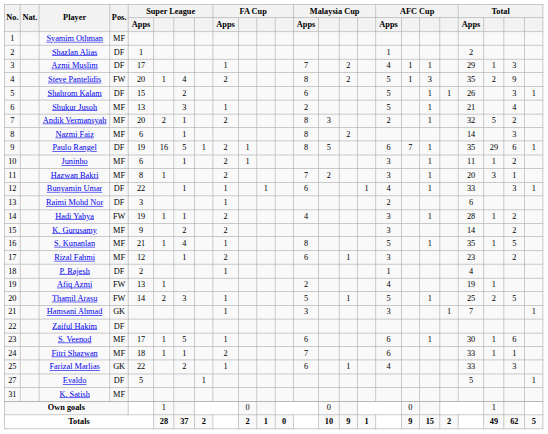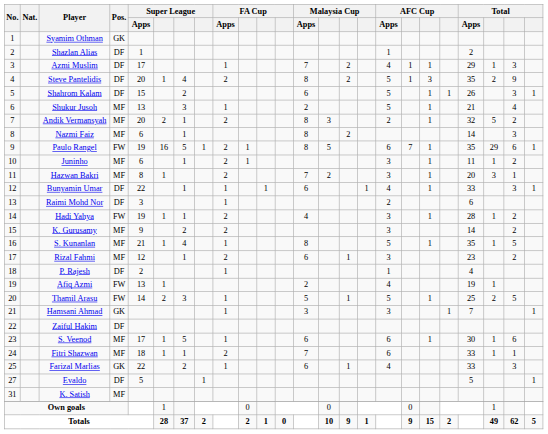 <table class="wikitable sortable alternance" style="text-align:center; width:100%; font-size:85%">
 <tr>
 <th rowspan="2" style="width:5px;"><strong>No.</strong></th>
 <th rowspan="2" style="width:5px;"><strong>Nat.</strong></th>
 <th rowspan="2" scope="col" style="width:150px;"><strong>Player</strong></th>
 <th rowspan="2" style="width:5px;"><strong>Pos.</strong></th>
 <th colspan="4"><strong>Super League</strong></th>
 <th colspan="4"><strong>FA Cup</strong></th>
 <th colspan="4"><strong>Malaysia Cup</strong></th>
 <th colspan="4"><strong>AFC Cup</strong></th>
 <th colspan="4"><strong>Total</strong></th>
 </tr>
 <tr style="text-align:center;">
 <th width=40><strong>Apps</strong></th>
 <th width=40></th>
 <th width=40></th>
 <th width=40></th>
 <th width=40><strong>Apps</strong></th>
 <th width=40></th>
 <th width=40></th>
 <th width=40></th>
 <th width=40><strong>Apps</strong></th>
 <th width=40></th>
 <th width=40></th>
 <th width=40></th>
 <th width=40><strong>Apps</strong></th>
 <th width=40></th>
 <th width=40></th>
 <th width=40></th>
 <th width=40><strong>Apps</strong></th>
 <th width=40></th>
 <th width=40></th>
 <th width=40></th>
 </tr>
 <tr>
 <td>1</td>
 <td></td>
 <td><a href='#'>Syamim Othman</a></td>
-<td>MF</td>
+<td>GK</td>
 <td></td>
 <td></td>
 <td></td>
 <td></td>
 <td></td>
 <td></td>
 <td></td>
 <td></td>
 <td></td>
 <td></td>
 <td></td>
 <td></td>
 <td></td>
 <td></td>
 <td></td>
 <td></td>
 <td></td>
 <td></td>
 <td></td>
 <td></td>
 </tr>
 <tr>
 <td>2</td>
 <td></td>
 <td><a href='#'>Shazlan Alias</a></td>
 <td>DF</td>
 <td>1</td>
 <td></td>
 <td></td>
 <td></td>
 <td></td>
 <td></td>
 <td></td>
 <td></td>
 <td></td>
 <td></td>
 <td></td>
 <td></td>
 <td>1</td>
 <td></td>
 <td></td>
 <td></td>
 <td>2</td>
 <td></td>
 <td></td>
 <td></td>
 </tr>
 <tr>
 <td>3</td>
 <td></td>
 <td><a href='#'>Azmi Muslim</a></td>
 <td>DF</td>
 <td>17</td>
 <td></td>
 <td></td>
 <td></td>
 <td>1</td>
 <td></td>
 <td></td>
 <td></td>
 <td>7</td>
 <td></td>
 <td>2</td>
 <td></td>
 <td>4</td>
 <td>1</td>
 <td>1</td>
 <td></td>
 <td>29</td>
 <td>1</td>
 <td>3</td>
 <td></td>
 </tr>
 <tr>
 <td>4</td>
 <td></td>
 <td><a href='#'>Steve Pantelidis</a></td>
-<td>FW</td>
+<td>DF</td>
 <td>20</td>
 <td>1</td>
 <td>4</td>
 <td></td>
 <td>2</td>
 <td></td>
 <td></td>
 <td></td>
 <td>8</td>
 <td></td>
 <td>2</td>
 <td></td>
 <td>5</td>
 <td>1</td>
 <td>3</td>
 <td></td>
 <td>35</td>
 <td>2</td>
 <td>9</td>
 <td></td>
 </tr>
 <tr>
 <td>5</td>
 <td></td>
 <td><a href='#'>Shahrom Kalam</a></td>
 <td>DF</td>
 <td>15</td>
 <td></td>
 <td>2</td>
 <td></td>
 <td></td>
 <td></td>
 <td></td>
 <td></td>
 <td>6</td>
 <td></td>
 <td></td>
 <td></td>
 <td>5</td>
 <td></td>
 <td>1</td>
 <td>1</td>
 <td>26</td>
 <td></td>
 <td>3</td>
 <td>1</td>
 </tr>
 <tr>
 <td>6</td>
 <td></td>
 <td><a href='#'>Shukur Jusoh</a></td>
 <td>MF</td>
 <td>13</td>
 <td></td>
 <td>3</td>
 <td></td>
 <td>1</td>
 <td></td>
 <td></td>
 <td></td>
 <td>2</td>
 <td></td>
 <td></td>
 <td></td>
 <td>5</td>
 <td></td>
 <td>1</td>
 <td></td>
 <td>21</td>
 <td></td>
 <td>4</td>
 <td></td>
 </tr>
 <tr>
 <td>7</td>
 <td></td>
 <td><a href='#'>Andik Vermansyah</a></td>
 <td>MF</td>
 <td>20</td>
 <td>2</td>
 <td>1</td>
 <td></td>
 <td>2</td>
 <td></td>
 <td></td>
 <td></td>
 <td>8</td>
 <td>3</td>
 <td></td>
 <td></td>
 <td>2</td>
 <td></td>
 <td>1</td>
 <td></td>
 <td>32</td>
 <td>5</td>
 <td>2</td>
 <td></td>
 </tr>
 <tr>
 <td>8</td>
 <td></td>
 <td><a href='#'>Nazmi Faiz</a></td>
 <td>MF</td>
 <td>6</td>
 <td></td>
 <td>1</td>
 <td></td>
 <td></td>
 <td></td>
 <td></td>
 <td></td>
 <td>8</td>
 <td></td>
 <td>2</td>
 <td></td>
 <td></td>
 <td></td>
 <td></td>
 <td></td>
 <td>14</td>
 <td></td>
 <td>3</td>
 <td></td>
 </tr>
 <tr>
 <td>9</td>
 <td></td>
 <td><a href='#'>Paulo Rangel</a></td>
-<td>DF</td>
+<td>FW</td>
 <td>19</td>
 <td>16</td>
 <td>5</td>
 <td>1</td>
 <td>2</td>
 <td>1</td>
 <td></td>
 <td></td>
 <td>8</td>
 <td>5</td>
 <td></td>
 <td></td>
 <td>6</td>
 <td>7</td>
 <td>1</td>
 <td></td>
 <td>35</td>
 <td>29</td>
 <td>6</td>
 <td>1</td>
 </tr>
 <tr>
 <td>10</td>
 <td></td>
 <td><a href='#'>Juninho</a></td>
 <td>MF</td>
 <td>6</td>
 <td></td>
 <td>1</td>
 <td></td>
 <td>2</td>
 <td>1</td>
 <td></td>
 <td></td>
 <td></td>
 <td></td>
 <td></td>
 <td></td>
 <td>3</td>
 <td></td>
 <td>1</td>
 <td></td>
 <td>11</td>
 <td>1</td>
 <td>2</td>
 <td></td>
 </tr>
 <tr>
 <td>11</td>
 <td></td>
 <td><a href='#'>Hazwan Bakri</a></td>
 <td>MF</td>
 <td>8</td>
 <td>1</td>
 <td></td>
 <td></td>
 <td>2</td>
 <td></td>
 <td></td>
 <td></td>
 <td>7</td>
 <td>2</td>
 <td></td>
 <td></td>
 <td>3</td>
 <td></td>
 <td>1</td>
 <td></td>
 <td>20</td>
 <td>3</td>
 <td>1</td>
 <td></td>
 </tr>
 <tr>
 <td>12</td>
 <td></td>
 <td><a href='#'>Bunyamin Umar</a></td>
 <td>DF</td>
 <td>22</td>
 <td></td>
 <td>1</td>
 <td></td>
 <td>1</td>
 <td></td>
 <td>1</td>
 <td></td>
 <td>6</td>
 <td></td>
 <td></td>
 <td>1</td>
 <td>4</td>
 <td></td>
 <td>1</td>
 <td></td>
 <td>33</td>
 <td></td>
 <td>3</td>
 <td>1</td>
 </tr>
 <tr>
 <td>13</td>
 <td></td>
 <td><a href='#'>Raimi Mohd Nor</a></td>
 <td>DF</td>
 <td>3</td>
 <td></td>
 <td></td>
 <td></td>
 <td>1</td>
 <td></td>
 <td></td>
 <td></td>
 <td></td>
 <td></td>
 <td></td>
 <td></td>
 <td>2</td>
 <td></td>
 <td></td>
 <td></td>
 <td>6</td>
 <td></td>
 <td></td>
 <td></td>
 </tr>
 <tr>
 <td>14</td>
 <td></td>
 <td><a href='#'>Hadi Yahya</a></td>
 <td>FW</td>
 <td>19</td>
 <td>1</td>
 <td>1</td>
 <td></td>
 <td>2</td>
 <td></td>
 <td></td>
 <td></td>
 <td>4</td>
 <td></td>
 <td></td>
 <td></td>
 <td>3</td>
 <td></td>
 <td>1</td>
 <td></td>
 <td>28</td>
 <td>1</td>
 <td>2</td>
 <td></td>
 </tr>
 <tr>
 <td>15</td>
 <td></td>
 <td><a href='#'>K. Gurusamy</a></td>
 <td>MF</td>
 <td>9</td>
 <td></td>
 <td>2</td>
 <td></td>
 <td>2</td>
 <td></td>
 <td></td>
 <td></td>
 <td></td>
 <td></td>
 <td></td>
 <td></td>
 <td>3</td>
 <td></td>
 <td></td>
 <td></td>
 <td>14</td>
 <td></td>
 <td>2</td>
 <td></td>
 </tr>
 <tr>
 <td>16</td>
 <td></td>
 <td><a href='#'>S. Kunanlan</a></td>
 <td>MF</td>
 <td>21</td>
 <td>1</td>
 <td>4</td>
 <td></td>
 <td>1</td>
 <td></td>
 <td></td>
 <td></td>
 <td>8</td>
 <td></td>
 <td></td>
 <td></td>
 <td>5</td>
 <td></td>
 <td>1</td>
 <td></td>
 <td>35</td>
 <td>1</td>
 <td>5</td>
 <td></td>
 </tr>
 <tr>
 <td>17</td>
 <td></td>
 <td><a href='#'>Rizal Fahmi</a></td>
 <td>MF</td>
 <td>12</td>
 <td></td>
 <td>1</td>
 <td></td>
 <td>2</td>
 <td></td>
 <td></td>
 <td></td>
 <td>6</td>
 <td></td>
 <td>1</td>
 <td></td>
 <td>3</td>
 <td></td>
 <td></td>
 <td></td>
 <td>23</td>
 <td></td>
 <td>2</td>
 <td></td>
 </tr>
 <tr>
 <td>18</td>
 <td></td>
 <td><a href='#'>P. Rajesh</a></td>
 <td>DF</td>
 <td>2</td>
 <td></td>
 <td></td>
 <td></td>
 <td>1</td>
 <td></td>
 <td></td>
 <td></td>
 <td></td>
 <td></td>
 <td></td>
 <td></td>
 <td>1</td>
 <td></td>
 <td></td>
 <td></td>
 <td>4</td>
 <td></td>
 <td></td>
 <td></td>
 </tr>
 <tr>
 <td>19</td>
 <td></td>
 <td><a href='#'>Afiq Azmi</a></td>
 <td>FW</td>
 <td>13</td>
 <td>1</td>
 <td></td>
 <td></td>
 <td></td>
 <td></td>
 <td></td>
 <td></td>
 <td>2</td>
 <td></td>
 <td></td>
 <td></td>
 <td>4</td>
 <td></td>
 <td></td>
 <td></td>
 <td>19</td>
 <td>1</td>
 <td></td>
 <td></td>
 </tr>
 <tr>
 <td>20</td>
 <td></td>
 <td><a href='#'>Thamil Arasu</a></td>
 <td>FW</td>
 <td>14</td>
 <td>2</td>
 <td>3</td>
 <td></td>
 <td>1</td>
 <td></td>
 <td></td>
 <td></td>
 <td>5</td>
 <td></td>
 <td>1</td>
 <td></td>
 <td>5</td>
 <td></td>
 <td>1</td>
 <td></td>
 <td>25</td>
 <td>2</td>
 <td>5</td>
 <td></td>
 </tr>
 <tr>
 <td>21</td>
 <td></td>
 <td><a href='#'>Hamsani Ahmad</a></td>
 <td>GK</td>
 <td></td>
 <td></td>
 <td></td>
 <td></td>
 <td>1</td>
 <td></td>
 <td></td>
 <td></td>
 <td>3</td>
 <td></td>
 <td></td>
 <td></td>
 <td>3</td>
 <td></td>
 <td></td>
 <td>1</td>
 <td>7</td>
 <td></td>
 <td></td>
 <td>1</td>
 </tr>
 <tr>
 <td>22</td>
 <td></td>
 <td><a href='#'>Zaiful Hakim</a></td>
 <td>DF</td>
 <td></td>
 <td></td>
 <td></td>
 <td></td>
 <td></td>
 <td></td>
 <td></td>
 <td></td>
 <td></td>
 <td></td>
 <td></td>
 <td></td>
 <td></td>
 <td></td>
 <td></td>
 <td></td>
 <td></td>
 <td></td>
 <td></td>
 <td></td>
 </tr>
 <tr>
 <td>23</td>
 <td></td>
 <td><a href='#'>S. Veenod</a></td>
 <td>MF</td>
 <td>17</td>
 <td>1</td>
 <td>5</td>
 <td></td>
 <td>1</td>
 <td></td>
 <td></td>
 <td></td>
 <td>6</td>
 <td></td>
 <td></td>
 <td></td>
 <td>6</td>
 <td></td>
 <td>1</td>
 <td></td>
 <td>30</td>
 <td>1</td>
 <td>6</td>
 <td></td>
 </tr>
 <tr>
 <td>24</td>
 <td></td>
 <td><a href='#'>Fitri Shazwan</a></td>
 <td>MF</td>
 <td>18</td>
 <td>1</td>
 <td>1</td>
 <td></td>
 <td>2</td>
 <td></td>
 <td></td>
 <td></td>
 <td>7</td>
 <td></td>
 <td></td>
 <td></td>
 <td>6</td>
 <td></td>
 <td></td>
 <td></td>
 <td>33</td>
 <td>1</td>
 <td>1</td>
 <td></td>
 </tr>
 <tr>
 <td>25</td>
 <td></td>
 <td><a href='#'>Farizal Marlias</a></td>
 <td>GK</td>
 <td>22</td>
 <td></td>
 <td>2</td>
 <td></td>
 <td>1</td>
 <td></td>
 <td></td>
 <td></td>
 <td>6</td>
 <td></td>
 <td>1</td>
 <td></td>
 <td>4</td>
 <td></td>
 <td></td>
 <td></td>
 <td>33</td>
 <td></td>
 <td>3</td>
 <td></td>
 </tr>
 <tr>
 <td>27</td>
 <td></td>
 <td><a href='#'>Evaldo</a></td>
 <td>DF</td>
 <td>5</td>
 <td></td>
 <td></td>
 <td>1</td>
 <td></td>
 <td></td>
 <td></td>
 <td></td>
 <td></td>
 <td></td>
 <td></td>
 <td></td>
 <td></td>
 <td></td>
 <td></td>
 <td></td>
 <td>5</td>
 <td></td>
 <td></td>
 <td>1</td>
 </tr>
 <tr>
 <td>31</td>
 <td></td>
 <td><a href='#'>K. Satish</a></td>
 <td>MF</td>
 <td></td>
 <td></td>
 <td></td>
 <td></td>
 <td></td>
 <td></td>
 <td></td>
 <td></td>
 <td></td>
 <td></td>
 <td></td>
 <td></td>
 <td></td>
 <td></td>
 <td></td>
 <td></td>
 <td></td>
 <td></td>
 <td></td>
 <td></td>
 </tr>
 <tr>
 </tr>
 <tr class="sortbottom">
 <td colspan="4"><strong>Own goals</strong></td>
 <td ! style="background:white; text-align: center;"></td>
 <td>1</td>
 <td></td>
 <td ! colspan="2" style="background:white; text-align: center;"></td>
 <td>0</td>
 <td></td>
 <td ! colspan="2" style="background:white; text-align: center;"></td>
 <td>0</td>
 <td></td>
 <td ! colspan="2" style="background:white; text-align: center;"></td>
 <td>0</td>
 <td></td>
 <td ! colspan="2" style="background:white; text-align: center;"></td>
 <td>1</td>
 <td></td>
 <td ! colspan="2" style="background:white; text-align: center;"></td>
 </tr>
 <tr class="sortbottom">
 <td colspan="5"  style="background:white; text-align: center;"><strong>Totals</strong></td>
 <td><strong>28</strong></td>
 <td><strong>37</strong></td>
 <td><strong>2</strong></td>
 <td ! rowspan="1" style="background:white; text-align: center;"></td>
 <td><strong>2</strong></td>
 <td><strong>1</strong></td>
 <td><strong>0</strong></td>
 <td ! rowspan="1" style="background:white; text-align: center;"></td>
 <td><strong>10</strong></td>
 <td><strong>9</strong></td>
 <td><strong>1</strong></td>
 <td ! rowspan="1" style="background:white; text-align: center;"></td>
 <td><strong>9</strong></td>
 <td><strong>15</strong></td>
 <td><strong>2</strong></td>
 <td ! rowspan="1" style="background:white; text-align: center;"></td>
 <td><strong>49</strong></td>
 <td><strong>62</strong></td>
 <td><strong>5</strong></td>
 </tr>
 </table>
